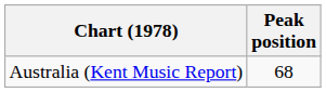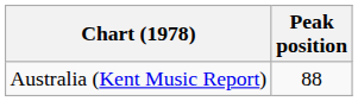 <table class="wikitable">
 <tr>
 <th>Chart (1978)</th>
 <th>Peak<br>position</th>
 </tr>
 <tr>
 <td>Australia (<a href='#'>Kent Music Report</a>)</td>
-<td style="text-align:center;">68</td>
+<td style="text-align:center;">88</td>
 </tr>
 </table>
